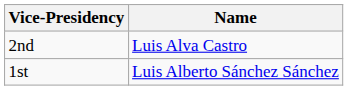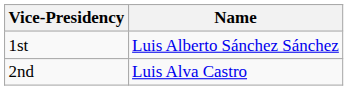 <table class="wikitable">
 <tr>
 <th>Vice-Presidency</th>
 <th>Name</th>
 </tr>
 <tr>
+<td>1st</td>
+<td><a href='#'>Luis Alberto Sánchez Sánchez</a></td>
+</tr>
+<tr>
 <td>2nd</td>
 <td><a href='#'>Luis Alva Castro</a></td>
 </tr>
-<tr>
-<td>1st</td>
-<td><a href='#'>Luis Alberto Sánchez Sánchez</a></td>
-</tr>
 </table>
